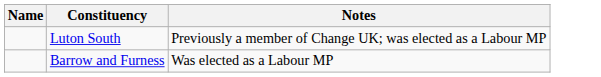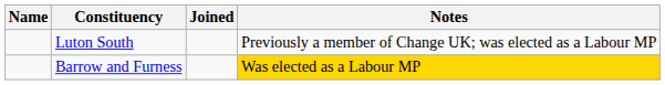 <table class="wikitable sortable">
 <tr>
 <th>Name</th>
 <th>Constituency</th>
+<th>Joined</th>
 <th>Notes</th>
 </tr>
 <tr>
 <td></td>
 <td><a href='#'>Luton South</a></td>
+<td></td>
 <td>Previously a member of Change UK; was elected as a Labour MP</td>
 </tr>
 <tr>
 <td></td>
 <td><a href='#'>Barrow and Furness</a></td>
-<td>Was elected as a Labour MP</td>
+<td></td>
+<td style="background: gold;">Was elected as a Labour MP</td>
 </tr>
 </table>
